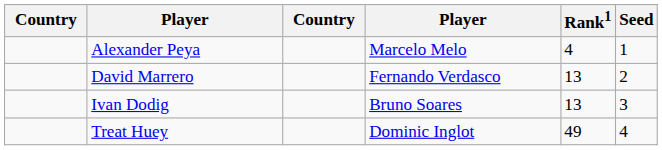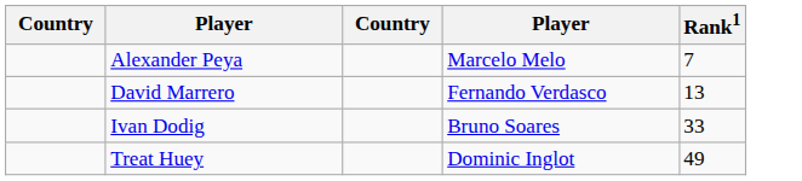 <table class="sortable wikitable">
 <tr>
 <th width="70">Country</th>
 <th width="175">Player</th>
 <th width="70">Country</th>
 <th width="175">Player</th>
 <th>Rank<sup>1</sup></th>
-<th>Seed</th>
 </tr>
 <tr>
 <td></td>
 <td><a href='#'>Alexander Peya</a></td>
 <td></td>
 <td><a href='#'>Marcelo Melo</a></td>
-<td>4</td>
-<td>1</td>
+<td>7</td>
 </tr>
 <tr>
 <td></td>
 <td><a href='#'>David Marrero</a></td>
 <td></td>
 <td><a href='#'>Fernando Verdasco</a></td>
 <td>13</td>
-<td>2</td>
 </tr>
 <tr>
 <td></td>
 <td><a href='#'>Ivan Dodig</a></td>
 <td></td>
 <td><a href='#'>Bruno Soares</a></td>
-<td>13</td>
-<td>3</td>
+<td>33</td>
 </tr>
 <tr>
 <td></td>
 <td><a href='#'>Treat Huey</a></td>
 <td></td>
 <td><a href='#'>Dominic Inglot</a></td>
 <td>49</td>
-<td>4</td>
 </tr>
 </table>
